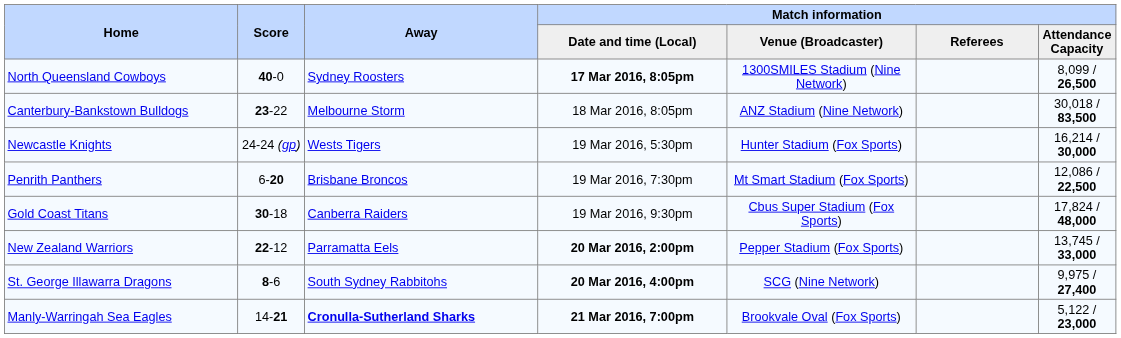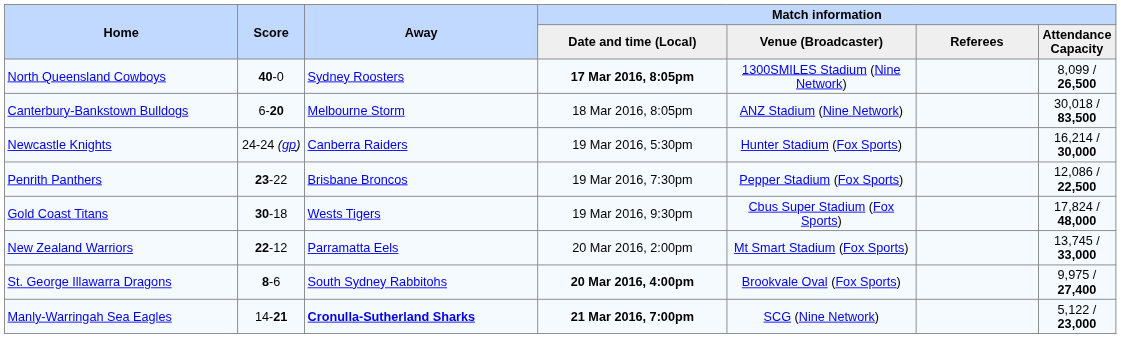 <table border="1" cellpadding="3" cellspacing="0" style="border-collapse:collapse; font-size:90%; width:100%;">
 <tr style="background:#c1d8ff;">
 <th rowspan="2" style="width:21%;">Home</th>
 <th rowspan="2" style="width:6%;">Score</th>
 <th rowspan="2" style="width:21%;">Away</th>
 <th colspan=6>Match information</th>
 </tr>
 <tr style="background:#efefef;">
 <th width=17%>Date and time (Local)</th>
 <th width="17%">Venue (Broadcaster)</th>
 <th width=11%>Referees</th>
 <th width=7%>Attendance <strong>Capacity</strong></th>
 </tr>
 <tr style="text-align:center; background:#f5faff;">
 <td align="left"> <a href='#'>North Queensland Cowboys</a></td>
 <td><strong>40</strong>-0</td>
 <td align="left"> <a href='#'>Sydney Roosters</a></td>
 <td><strong>17 Mar 2016, 8:05pm</strong></td>
 <td><a href='#'>1300SMILES Stadium</a>  (<a href='#'>Nine Network</a>)</td>
 <td></td>
 <td>8,099 / <strong>26,500</strong></td>
 </tr>
 <tr style="text-align:center; background:#f5faff;">
 <td align="left"> <a href='#'>Canterbury-Bankstown Bulldogs</a></td>
-<td><strong>23</strong>-22</td>
+<td>6-<strong>20</strong></td>
 <td align="left"> <a href='#'>Melbourne Storm</a></td>
 <td>18 Mar 2016, 8:05pm</td>
 <td><a href='#'>ANZ Stadium</a>  (<a href='#'>Nine Network</a>)</td>
 <td></td>
 <td>30,018 / <strong>83,500</strong></td>
 </tr>
 <tr style="text-align:center; background:#f5faff;">
 <td align="left"> <a href='#'>Newcastle Knights</a></td>
 <td>24-24 <em>(<a href='#'>gp</a>)</em></td>
-<td align="left"> <a href='#'>Wests Tigers</a></td>
+<td align="left"> <a href='#'>Canberra Raiders</a></td>
 <td>19 Mar 2016, 5:30pm</td>
 <td><a href='#'>Hunter Stadium</a>  (<a href='#'>Fox Sports</a>)</td>
 <td></td>
 <td>16,214 / <strong>30,000</strong></td>
 </tr>
 <tr style="text-align:center; background:#f5faff;">
 <td align="left"> <a href='#'>Penrith Panthers</a></td>
-<td>6-<strong>20</strong></td>
+<td><strong>23</strong>-22</td>
 <td align="left"> <a href='#'>Brisbane Broncos</a></td>
 <td>19 Mar 2016, 7:30pm</td>
-<td><a href='#'>Mt Smart Stadium</a>  (<a href='#'>Fox Sports</a>)</td>
+<td><a href='#'>Pepper Stadium</a>  (<a href='#'>Fox Sports</a>)</td>
 <td></td>
 <td>12,086 / <strong>22,500</strong></td>
 </tr>
 <tr style="text-align:center; background:#f5faff;">
 <td align="left"> <a href='#'>Gold Coast Titans</a></td>
 <td><strong>30</strong>-18</td>
-<td align="left"> <a href='#'>Canberra Raiders</a></td>
+<td align="left"> <a href='#'>Wests Tigers</a></td>
 <td>19 Mar 2016, 9:30pm</td>
 <td><a href='#'>Cbus Super Stadium</a>  (<a href='#'>Fox Sports</a>)</td>
 <td></td>
 <td>17,824 / <strong>48,000</strong></td>
 </tr>
 <tr style="text-align:center; background:#f5faff;">
 <td align="left"> <a href='#'>New Zealand Warriors</a></td>
 <td><strong>22</strong>-12</td>
 <td align="left"> <a href='#'>Parramatta Eels</a></td>
-<td><strong>20 Mar 2016, 2:00pm</strong></td>
-<td><a href='#'>Pepper Stadium</a>  (<a href='#'>Fox Sports</a>)</td>
+<td>20 Mar 2016, 2:00pm</td>
+<td><a href='#'>Mt Smart Stadium</a>  (<a href='#'>Fox Sports</a>)</td>
 <td></td>
 <td>13,745 / <strong>33,000</strong></td>
 </tr>
 <tr style="text-align:center; background:#f5faff;">
 <td align="left"> <a href='#'>St. George Illawarra Dragons</a></td>
 <td><strong>8</strong>-6</td>
 <td align="left"> <a href='#'>South Sydney Rabbitohs</a></td>
 <td><strong>20 Mar 2016, 4:00pm</strong></td>
-<td><a href='#'>SCG</a>  (<a href='#'>Nine Network</a>)</td>
+<td><a href='#'>Brookvale Oval</a>  (<a href='#'>Fox Sports</a>)</td>
 <td></td>
 <td>9,975 / <strong>27,400</strong></td>
 </tr>
 <tr style="text-align:center; background:#f5faff;">
 <td align="left"> <a href='#'>Manly-Warringah Sea Eagles</a></td>
 <td>14-<strong>21</strong></td>
 <td align="left"> <strong><a href='#'>Cronulla-Sutherland Sharks</a></strong></td>
 <td><strong>21 Mar 2016, 7:00pm</strong></td>
-<td><a href='#'>Brookvale Oval</a>  (<a href='#'>Fox Sports</a>)</td>
+<td><a href='#'>SCG</a>  (<a href='#'>Nine Network</a>)</td>
 <td></td>
 <td>5,122 / <strong>23,000</strong></td>
 </tr>
 </table>
